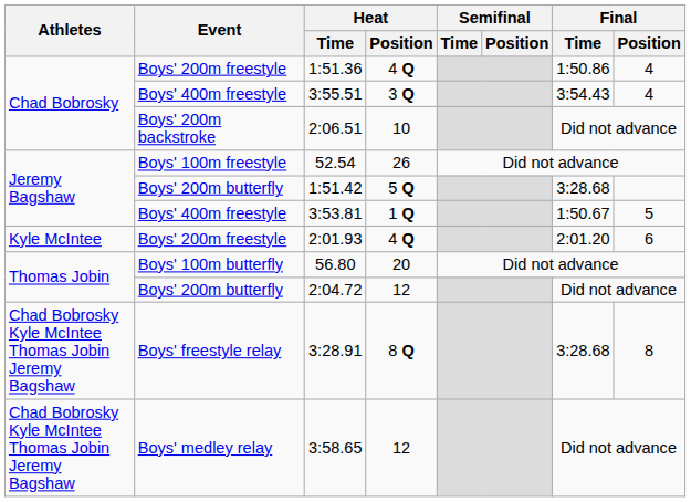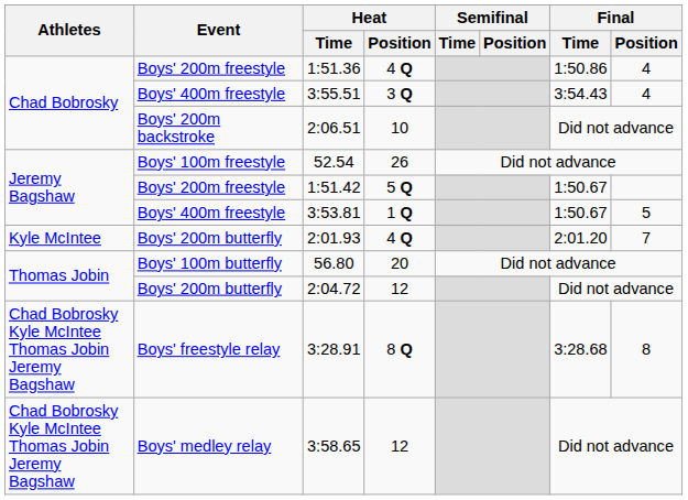 <table class="wikitable" border="1" style="font-size:90%">
 <tr>
 <th rowspan=2>Athletes</th>
 <th rowspan=2>Event</th>
 <th colspan=2>Heat</th>
 <th colspan=2>Semifinal</th>
 <th colspan=2>Final</th>
 </tr>
 <tr>
 <th>Time</th>
 <th>Position</th>
 <th>Time</th>
 <th>Position</th>
 <th>Time</th>
 <th>Position</th>
 </tr>
 <tr>
 <td rowspan=3><a href='#'>Chad Bobrosky</a></td>
 <td><a href='#'>Boys' 200m freestyle</a></td>
 <td align=center>1:51.36</td>
 <td align=center>4 <strong>Q</strong></td>
 <td colspan=2 bgcolor=#DCDCDC></td>
 <td align=center>1:50.86</td>
 <td align=center>4</td>
 </tr>
 <tr>
 <td><a href='#'>Boys' 400m freestyle</a></td>
 <td align=center>3:55.51</td>
 <td align=center>3 <strong>Q</strong></td>
 <td colspan=2 bgcolor=#DCDCDC></td>
 <td align=center>3:54.43</td>
 <td align=center>4</td>
 </tr>
 <tr>
 <td><a href='#'>Boys' 200m backstroke</a></td>
 <td align=center>2:06.51</td>
 <td align=center>10</td>
 <td colspan=2 bgcolor=#DCDCDC></td>
 <td colspan="2" align=center>Did not advance</td>
 </tr>
 <tr>
 <td rowspan=3><a href='#'>Jeremy Bagshaw</a></td>
 <td><a href='#'>Boys' 100m freestyle</a></td>
 <td align=center>52.54</td>
 <td align=center>26</td>
 <td colspan="4" align=center>Did not advance</td>
 </tr>
 <tr>
-<td><a href='#'>Boys' 200m butterfly</a></td>
+<td><a href='#'>Boys' 200m freestyle</a></td>
 <td align=center>1:51.42</td>
 <td align=center>5 <strong>Q</strong></td>
 <td colspan=2 bgcolor=#DCDCDC></td>
-<td align=center>3:28.68</td>
+<td align=center>1:50.67</td>
 <td align=center></td>
 </tr>
 <tr>
 <td><a href='#'>Boys' 400m freestyle</a></td>
 <td align=center>3:53.81</td>
 <td align=center>1 <strong>Q</strong></td>
 <td colspan=2 bgcolor=#DCDCDC></td>
 <td align=center>1:50.67</td>
 <td align=center>5</td>
 </tr>
 <tr>
 <td rowspan=1><a href='#'>Kyle McIntee</a></td>
-<td><a href='#'>Boys' 200m freestyle</a></td>
+<td><a href='#'>Boys' 200m butterfly</a></td>
 <td align=center>2:01.93</td>
 <td align=center>4 <strong>Q</strong></td>
 <td colspan=2 bgcolor=#DCDCDC></td>
 <td align=center>2:01.20</td>
-<td align=center>6</td>
+<td align=center>7</td>
 </tr>
 <tr>
 <td rowspan=2><a href='#'>Thomas Jobin</a></td>
 <td><a href='#'>Boys' 100m butterfly</a></td>
 <td align=center>56.80</td>
 <td align=center>20</td>
 <td colspan="4" align=center>Did not advance</td>
 </tr>
 <tr>
 <td><a href='#'>Boys' 200m butterfly</a></td>
 <td align=center>2:04.72</td>
 <td align=center>12</td>
 <td colspan=2 bgcolor=#DCDCDC></td>
 <td colspan="2" align=center>Did not advance</td>
 </tr>
 <tr>
 <td><a href='#'>Chad Bobrosky</a><br><a href='#'>Kyle McIntee</a><br><a href='#'>Thomas Jobin</a><br><a href='#'>Jeremy Bagshaw</a></td>
 <td><a href='#'>Boys'  freestyle relay</a></td>
 <td align=center>3:28.91</td>
 <td align=center>8 <strong>Q</strong></td>
 <td colspan=2 bgcolor=#DCDCDC></td>
 <td align=center>3:28.68</td>
 <td align=center>8</td>
 </tr>
 <tr>
 <td><a href='#'>Chad Bobrosky</a><br><a href='#'>Kyle McIntee</a><br><a href='#'>Thomas Jobin</a><br><a href='#'>Jeremy Bagshaw</a></td>
 <td><a href='#'>Boys'  medley relay</a></td>
 <td align=center>3:58.65</td>
 <td align=center>12</td>
 <td colspan=2 bgcolor=#DCDCDC></td>
 <td colspan="2" align=center>Did not advance</td>
 </tr>
 </table>
